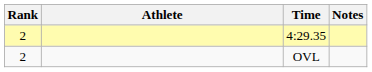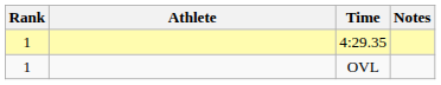 <table class="wikitable" style="text-align:center">
 <tr>
 <th>Rank</th>
 <th Style="width:18em">Athlete</th>
 <th>Time</th>
 <th>Notes</th>
 </tr>
 <tr style="width:10px; background:#fffcaf">
-<td>2</td>
+<td>1</td>
 <td style="text-align:left"><br></td>
 <td>4:29.35</td>
 <td></td>
 </tr>
 <tr>
-<td>2</td>
+<td>1</td>
 <td style="text-align:left"><br></td>
 <td>OVL</td>
 <td></td>
 </tr>
 </table>
